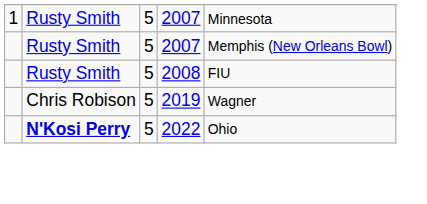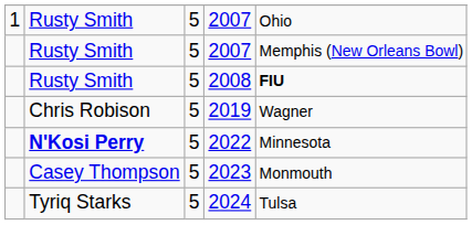 <table class="wikitable">
 <tr>
 </tr>
 <tr>
 <td>1</td>
 <td><a href='#'>Rusty Smith</a></td>
 <td>5</td>
 <td><a href='#'>2007</a></td>
-<td style="font-size:80%;">Minnesota</td>
+<td style="font-size:80%;">Ohio</td>
 </tr>
 <tr>
 <td></td>
 <td><a href='#'>Rusty Smith</a></td>
 <td>5</td>
 <td><a href='#'>2007</a></td>
 <td style="font-size:80%;">Memphis (<a href='#'>New Orleans Bowl</a>)</td>
 </tr>
 <tr>
 <td></td>
 <td><a href='#'>Rusty Smith</a></td>
 <td>5</td>
 <td><a href='#'>2008</a></td>
-<td style="font-size:80%;">FIU</td>
+<td style="font-size:80%;"><strong>FIU</strong></td>
 </tr>
 <tr>
 <td></td>
 <td>Chris Robison</td>
 <td>5</td>
 <td><a href='#'>2019</a></td>
 <td style="font-size:80%;">Wagner</td>
 </tr>
 <tr>
 <td></td>
 <td><strong><a href='#'>N'Kosi Perry</a></strong></td>
 <td>5</td>
 <td><a href='#'>2022</a></td>
-<td style="font-size:80%;">Ohio</td>
+<td style="font-size:80%;">Minnesota</td>
+</tr>
+<tr>
+<td></td>
+<td><a href='#'>Casey Thompson</a></td>
+<td>5</td>
+<td><a href='#'>2023</a></td>
+<td style="font-size:80%;">Monmouth</td>
+</tr>
+<tr>
+<td></td>
+<td>Tyriq Starks</td>
+<td>5</td>
+<td><a href='#'>2024</a></td>
+<td style="font-size:80%;">Tulsa</td>
 </tr>
 </table>
